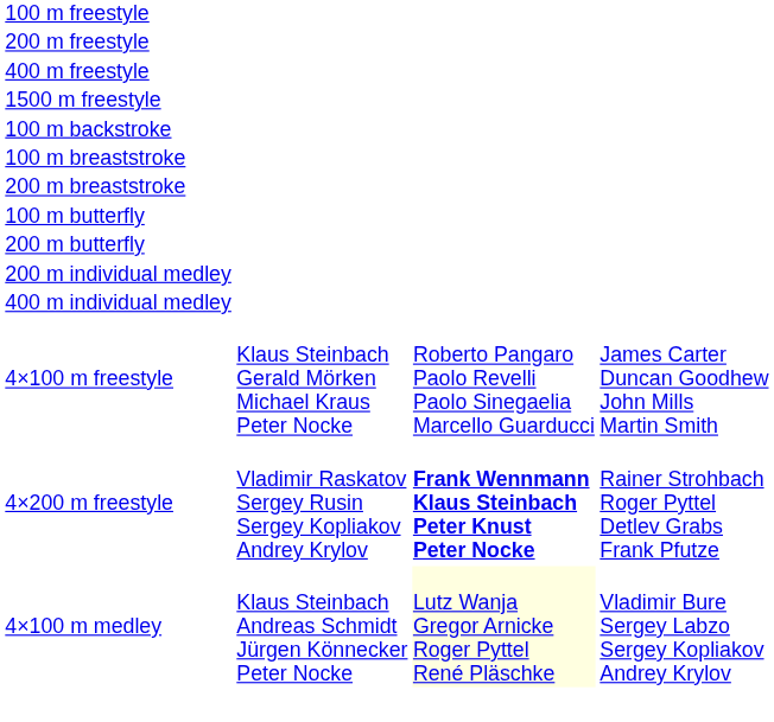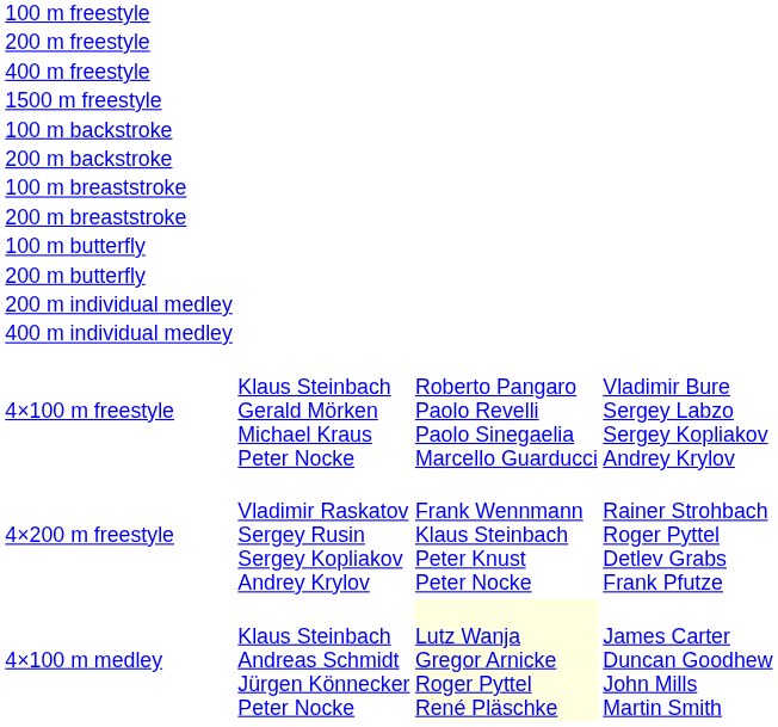 <table>
 <tr>
 <td><a href='#'>100 m freestyle</a></td>
 <td></td>
 <td></td>
 <td></td>
 </tr>
 <tr>
 <td><a href='#'>200 m freestyle</a></td>
 <td></td>
 <td></td>
 <td></td>
 </tr>
 <tr>
 <td><a href='#'>400 m freestyle</a></td>
 <td></td>
 <td></td>
 <td></td>
 </tr>
 <tr>
 <td><a href='#'>1500 m freestyle</a></td>
 <td></td>
 <td></td>
 <td></td>
 </tr>
 <tr>
 <td><a href='#'>100 m backstroke</a></td>
+<td></td>
+<td></td>
+<td></td>
+</tr>
+<tr>
+<td><a href='#'>200 m backstroke</a></td>
 <td></td>
 <td></td>
 <td></td>
 </tr>
 <tr>
 <td><a href='#'>100 m breaststroke</a></td>
 <td></td>
 <td></td>
 <td></td>
 </tr>
 <tr>
 <td><a href='#'>200 m breaststroke</a></td>
 <td></td>
 <td></td>
 <td></td>
 </tr>
 <tr>
 <td><a href='#'>100 m butterfly</a></td>
 <td></td>
 <td></td>
 <td></td>
 </tr>
 <tr>
 <td><a href='#'>200 m butterfly</a></td>
 <td></td>
 <td></td>
 <td></td>
 </tr>
 <tr>
 <td><a href='#'>200 m individual medley</a></td>
 <td></td>
 <td></td>
 <td></td>
 </tr>
 <tr>
 <td><a href='#'>400 m individual medley</a></td>
 <td></td>
 <td></td>
 <td></td>
 </tr>
 <tr>
 <td><a href='#'>4×100 m freestyle</a></td>
 <td><br><a href='#'>Klaus Steinbach</a><br><a href='#'>Gerald Mörken</a><br><a href='#'>Michael Kraus</a><br><a href='#'>Peter Nocke</a></td>
 <td><br><a href='#'>Roberto Pangaro</a><br><a href='#'>Paolo Revelli</a><br><a href='#'>Paolo Sinegaelia</a><br><a href='#'>Marcello Guarducci</a></td>
-<td><br><a href='#'>James Carter</a><br><a href='#'>Duncan Goodhew</a><br><a href='#'>John Mills</a><br><a href='#'>Martin Smith</a></td>
+<td><br><a href='#'>Vladimir Bure</a><br> <a href='#'>Sergey Labzo</a><br><a href='#'>Sergey Kopliakov</a><br><a href='#'>Andrey Krylov</a></td>
 </tr>
 <tr>
 <td><a href='#'>4×200 m freestyle</a></td>
 <td><br><a href='#'>Vladimir Raskatov</a><br><a href='#'>Sergey Rusin</a><br><a href='#'>Sergey Kopliakov</a><br><a href='#'>Andrey Krylov</a></td>
-<td><strong><br><a href='#'>Frank Wennmann</a><br><a href='#'>Klaus Steinbach</a><br><a href='#'>Peter Knust</a><br><a href='#'>Peter Nocke</a></strong></td>
+<td><br><a href='#'>Frank Wennmann</a><br><a href='#'>Klaus Steinbach</a><br><a href='#'>Peter Knust</a><br><a href='#'>Peter Nocke</a></td>
 <td><br><a href='#'>Rainer Strohbach</a><br><a href='#'>Roger Pyttel</a><br><a href='#'>Detlev Grabs</a><br><a href='#'>Frank Pfutze</a></td>
 </tr>
 <tr>
 <td><a href='#'>4×100 m medley</a></td>
 <td><br><a href='#'>Klaus Steinbach</a><br><a href='#'>Andreas Schmidt</a><br><a href='#'>Jürgen Könnecker</a><br><a href='#'>Peter Nocke</a></td>
 <td style="background: lightyellow;"><br><a href='#'>Lutz Wanja</a><br><a href='#'>Gregor Arnicke</a><br><a href='#'>Roger Pyttel</a><br><a href='#'>René Pläschke</a></td>
-<td><br><a href='#'>Vladimir Bure</a><br> <a href='#'>Sergey Labzo</a><br><a href='#'>Sergey Kopliakov</a><br><a href='#'>Andrey Krylov</a></td>
+<td><br><a href='#'>James Carter</a><br><a href='#'>Duncan Goodhew</a><br><a href='#'>John Mills</a><br><a href='#'>Martin Smith</a></td>
 </tr>
 </table>
